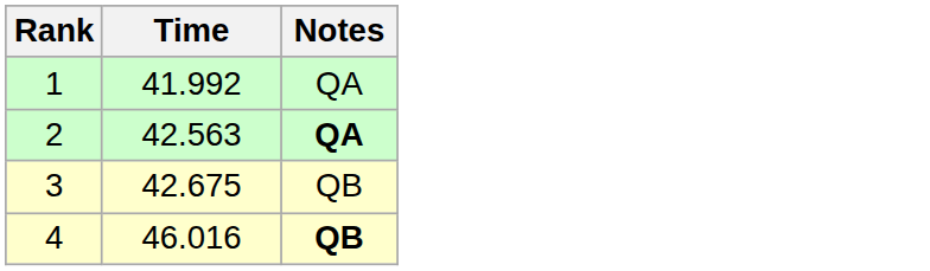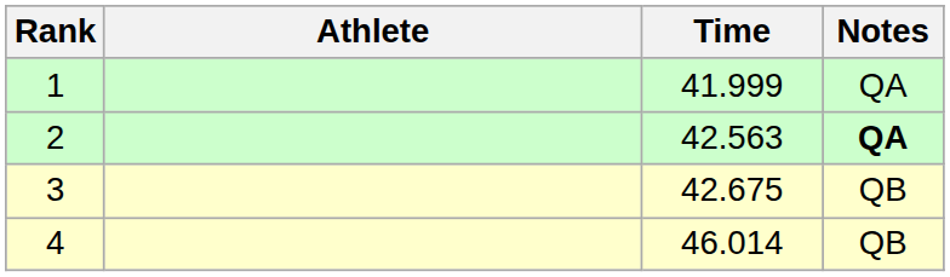 <table class=wikitable style="text-align:center">
 <tr>
 <th width=40>Rank</th>
+<th width=250>Athlete</th>
 <th width=80>Time</th>
 <th width=50>Notes</th>
 </tr>
 <tr bgcolor="ccffcc">
 <td>1</td>
-<td>41.992</td>
+<td align=left></td>
+<td>41.999</td>
 <td>QA</td>
 </tr>
 <tr bgcolor="ccffcc">
 <td>2</td>
+<td align=left></td>
 <td>42.563</td>
 <td><strong>QA</strong></td>
 </tr>
 <tr bgcolor="ffffcc">
 <td>3</td>
+<td align=left></td>
 <td>42.675</td>
 <td>QB</td>
 </tr>
 <tr bgcolor="ffffcc">
 <td>4</td>
-<td>46.016</td>
-<td><strong>QB</strong></td>
+<td align=left></td>
+<td>46.014</td>
+<td>QB</td>
 </tr>
 </table>
